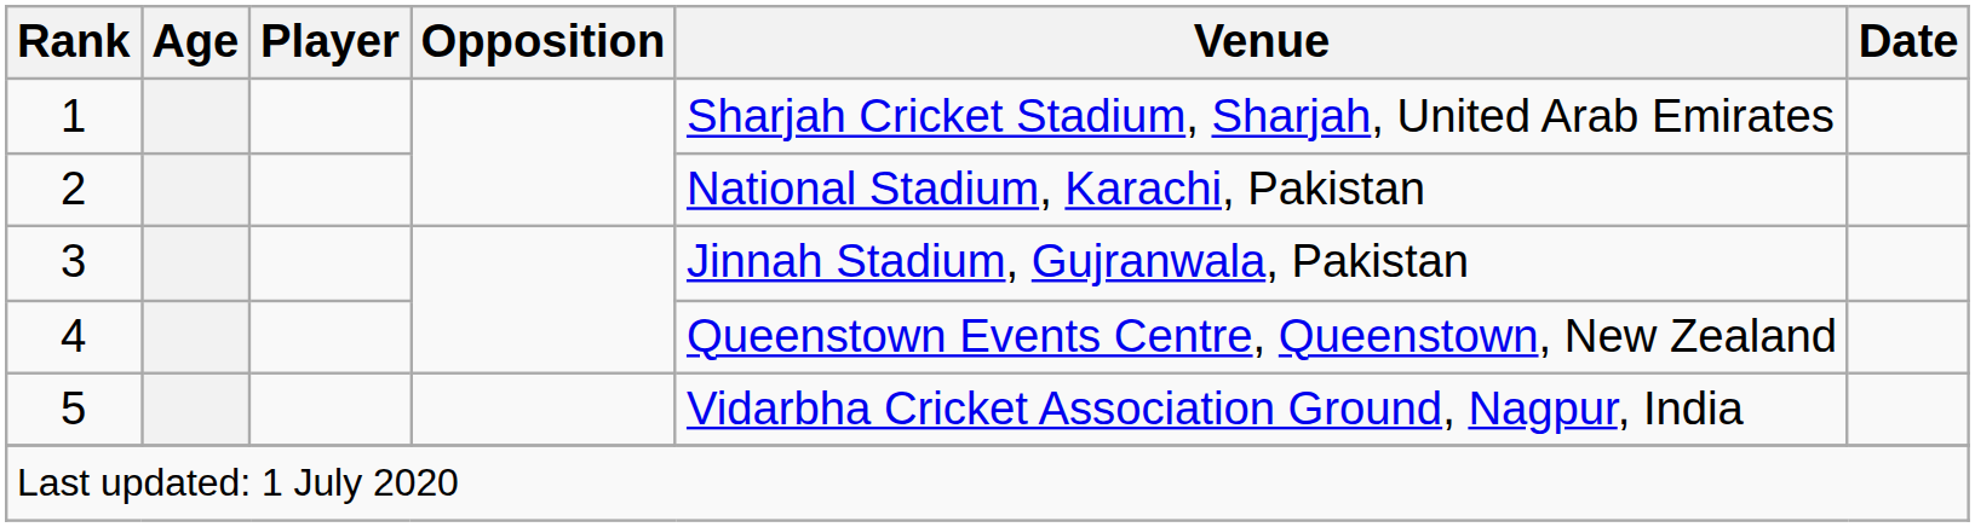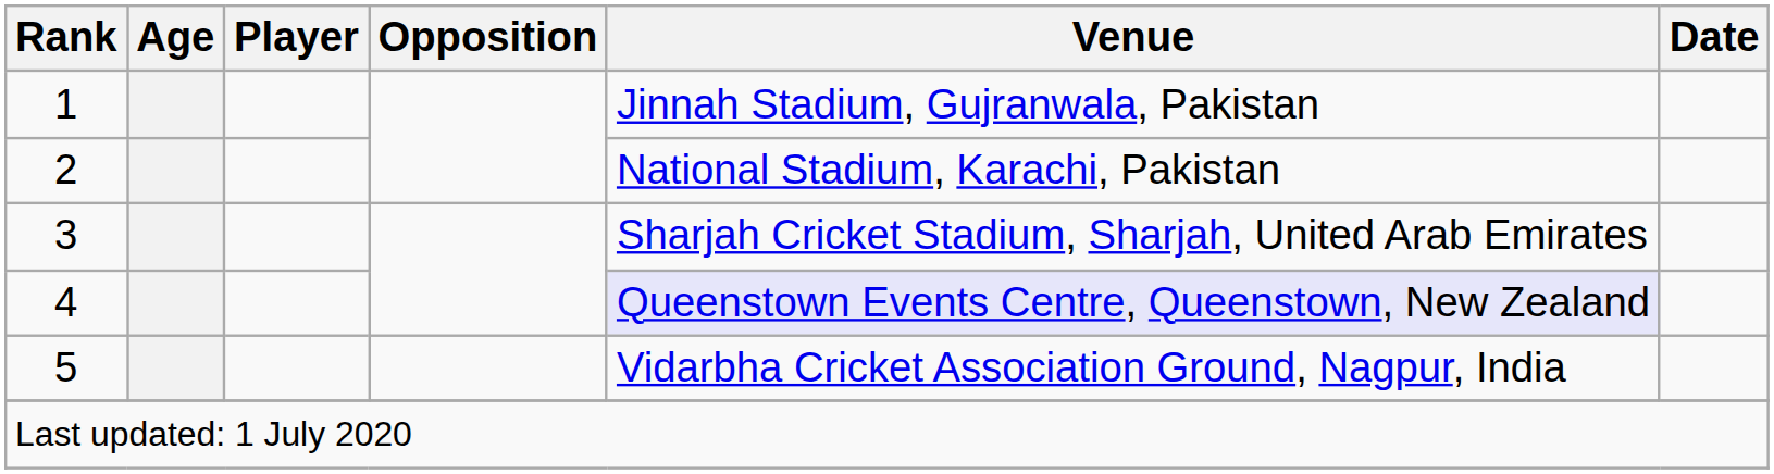 <table class="wikitable sortable">
 <tr>
 <th scope=col>Rank</th>
 <th scope=col>Age</th>
 <th scope=col>Player</th>
 <th scope=col>Opposition</th>
 <th scope=col>Venue</th>
 <th scope=col>Date</th>
 </tr>
 <tr>
 <td align=center>1</td>
 <th scope=row style=text-align:center;></th>
 <td></td>
 <td rowspan=2></td>
-<td><a href='#'>Sharjah Cricket Stadium</a>, <a href='#'>Sharjah</a>, United Arab Emirates</td>
+<td><a href='#'>Jinnah Stadium</a>, <a href='#'>Gujranwala</a>, Pakistan</td>
 <td></td>
 </tr>
 <tr>
 <td align=center>2</td>
 <th scope=row style=text-align:center;></th>
 <td></td>
 <td><a href='#'>National Stadium</a>, <a href='#'>Karachi</a>, Pakistan</td>
 <td></td>
 </tr>
 <tr>
 <td align=center>3</td>
 <th scope=row style=text-align:center;></th>
 <td></td>
 <td rowspan=2></td>
-<td><a href='#'>Jinnah Stadium</a>, <a href='#'>Gujranwala</a>, Pakistan</td>
+<td><a href='#'>Sharjah Cricket Stadium</a>, <a href='#'>Sharjah</a>, United Arab Emirates</td>
 <td></td>
 </tr>
 <tr>
 <td align=center>4</td>
 <th scope=row style=text-align:center;></th>
 <td></td>
-<td><a href='#'>Queenstown Events Centre</a>, <a href='#'>Queenstown</a>, New Zealand</td>
+<td style="background: lavender;"><a href='#'>Queenstown Events Centre</a>, <a href='#'>Queenstown</a>, New Zealand</td>
 <td></td>
 </tr>
 <tr>
 <td align=center>5</td>
 <th scope=row style=text-align:center;></th>
 <td></td>
 <td></td>
 <td><a href='#'>Vidarbha Cricket Association Ground</a>, <a href='#'>Nagpur</a>, India</td>
 <td></td>
 </tr>
 <tr>
 </tr>
 <tr class=sortbottom>
 <td colspan=7><small>Last updated: 1 July 2020</small></td>
 </tr>
 </table>
